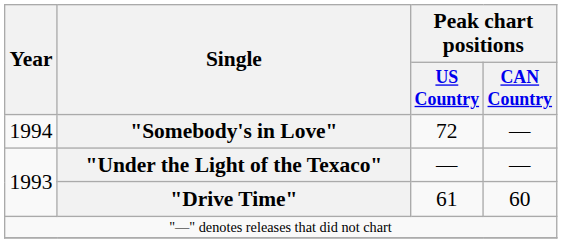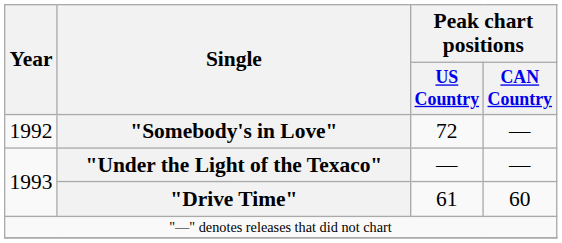 <table class="wikitable plainrowheaders" style="text-align:center;">
 <tr>
 <th rowspan="2">Year</th>
 <th rowspan="2" style="width:16em;">Single</th>
 <th colspan="2">Peak chart<br>positions</th>
 </tr>
 <tr style="font-size:smaller;">
 <th width="45"><a href='#'>US Country</a></th>
 <th width="45"><a href='#'>CAN Country</a></th>
 </tr>
 <tr>
-<td>1994</td>
+<td>1992</td>
 <th scope="row">"Somebody's in Love"</th>
 <td>72</td>
 <td>—</td>
 </tr>
 <tr>
 <td rowspan="2">1993</td>
 <th scope="row">"Under the Light of the Texaco"</th>
 <td>—</td>
 <td>—</td>
 </tr>
 <tr>
 <th scope="row">"Drive Time"</th>
 <td>61</td>
 <td>60</td>
 </tr>
 <tr>
 <td colspan="4" style="font-size:8pt">"—" denotes releases that did not chart</td>
 </tr>
 <tr>
 </tr>
 </table>
